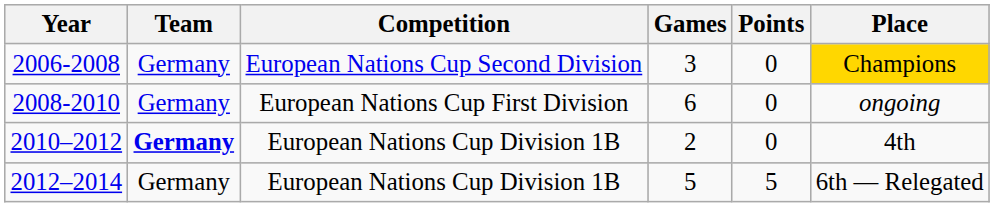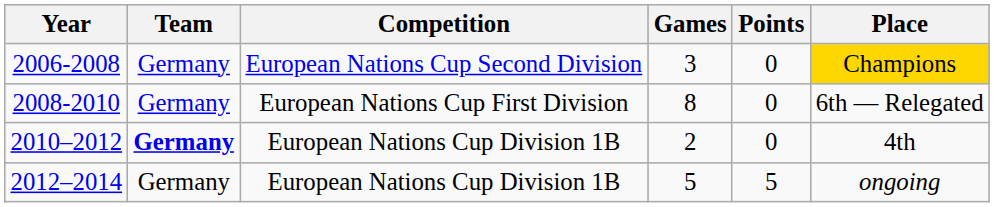 <table class="wikitable">
 <tr>
 <th>Year</th>
 <th>Team</th>
 <th>Competition</th>
 <th>Games</th>
 <th>Points</th>
 <th>Place</th>
 </tr>
 <tr align="center">
 <td><a href='#'>2006-2008</a></td>
 <td><a href='#'>Germany</a></td>
 <td><a href='#'>European Nations Cup Second Division</a></td>
 <td>3</td>
 <td>0</td>
 <td bgcolor="#FFD700">Champions</td>
 </tr>
 <tr align="center">
 <td><a href='#'>2008-2010</a></td>
 <td><a href='#'>Germany</a></td>
 <td>European Nations Cup First Division</td>
-<td>6</td>
+<td>8</td>
 <td>0</td>
-<td><em>ongoing</em></td>
+<td>6th — Relegated</td>
 </tr>
 <tr align="center">
 <td><a href='#'>2010–2012</a></td>
 <td><strong><a href='#'>Germany</a></strong></td>
 <td>European Nations Cup Division 1B</td>
 <td>2</td>
 <td>0</td>
 <td>4th</td>
 </tr>
 <tr align="center">
 <td><a href='#'>2012–2014</a></td>
 <td>Germany</td>
 <td>European Nations Cup Division 1B</td>
 <td>5</td>
 <td>5</td>
-<td>6th — Relegated</td>
+<td><em>ongoing</em></td>
 </tr>
 </table>
